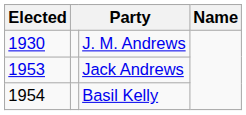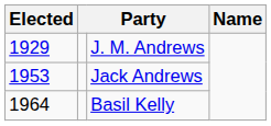 <table class="wikitable">
 <tr>
 <th>Elected</th>
 <th colspan=2>Party</th>
 <th>Name</th>
 </tr>
 <tr>
-<td><a href='#'>1930</a></td>
+<td><a href='#'>1929</a></td>
 <td></td>
 <td><a href='#'>J. M. Andrews</a></td>
 </tr>
 <tr>
 <td><a href='#'>1953</a></td>
 <td></td>
 <td><a href='#'>Jack Andrews</a></td>
 </tr>
 <tr>
-<td>1954</td>
+<td>1964</td>
 <td></td>
 <td><a href='#'>Basil Kelly</a></td>
 </tr>
 </table>
